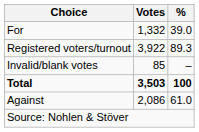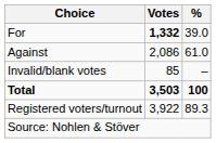 <table class=wikitable style=text-align:right>
 <tr>
 <th>Choice</th>
 <th>Votes</th>
 <th>%</th>
 </tr>
 <tr>
 <td align=left>For</td>
-<td>1,332</td>
+<td><strong>1,332</strong></td>
 <td>39.0</td>
 </tr>
 <tr>
-<td align=left>Registered voters/turnout</td>
-<td>3,922</td>
-<td>89.3</td>
+<td align=left>Against</td>
+<td>2,086</td>
+<td>61.0</td>
 </tr>
 <tr>
 <td align=left>Invalid/blank votes</td>
 <td>85</td>
 <td>–</td>
 </tr>
 <tr>
 <td align=left><strong>Total</strong></td>
 <td><strong>3,503</strong></td>
 <td><strong>100</strong></td>
 </tr>
 <tr>
-<td align=left>Against</td>
-<td>2,086</td>
-<td>61.0</td>
+<td align=left>Registered voters/turnout</td>
+<td>3,922</td>
+<td>89.3</td>
 </tr>
 <tr>
 <td align=left colspan=3>Source: Nohlen & Stöver</td>
 </tr>
 </table>
